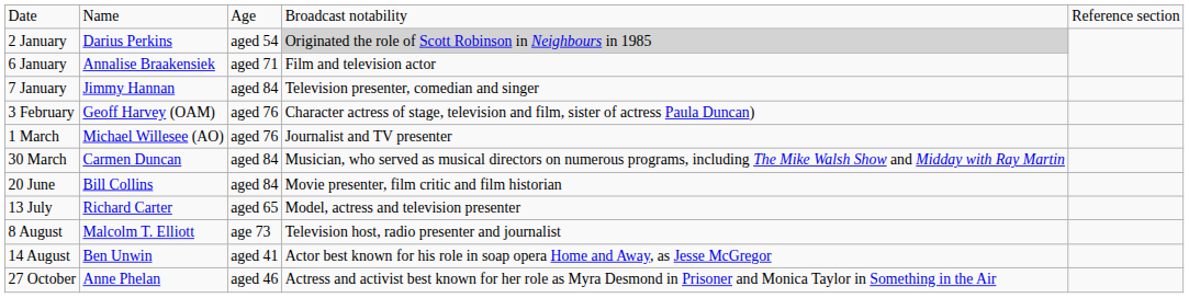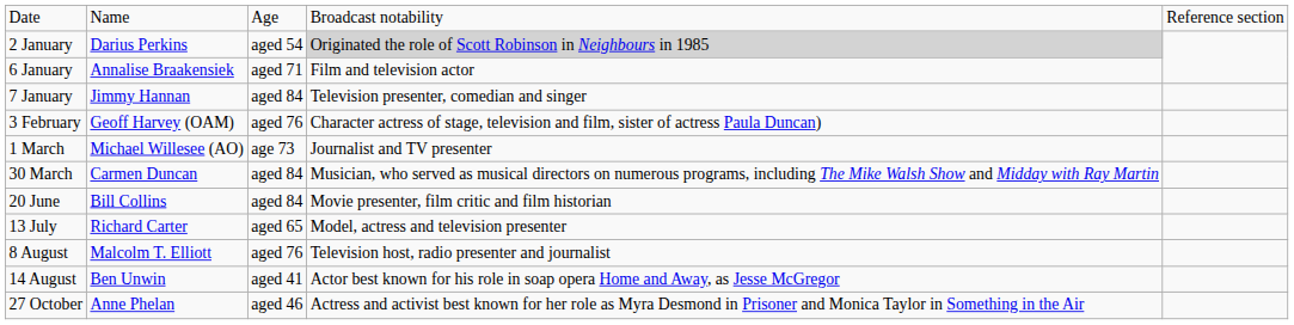 <table class="wikitable">
 <tr>
 <td>Date</td>
 <td>Name</td>
 <td>Age</td>
 <td>Broadcast notability</td>
 <td>Reference section</td>
 </tr>
 <tr>
 <td>2 January</td>
 <td><a href='#'>Darius Perkins</a></td>
 <td>aged 54</td>
 <td style="background: lightgrey;">Originated the role of <a href='#'>Scott Robinson</a> in <em><a href='#'>Neighbours</a></em> in 1985</td>
 </tr>
 <tr>
 <td>6 January</td>
 <td><a href='#'>Annalise Braakensiek</a></td>
 <td>aged 71</td>
 <td>Film and television actor</td>
 </tr>
 <tr>
 <td>7 January</td>
 <td><a href='#'>Jimmy Hannan</a></td>
 <td>aged 84</td>
 <td>Television presenter, comedian and singer</td>
 <td></td>
 </tr>
 <tr>
 <td>3 February</td>
 <td><a href='#'>Geoff Harvey</a> (OAM)</td>
 <td>aged 76</td>
 <td>Character actress of stage, television and film, sister of actress  <a href='#'>Paula Duncan</a>)</td>
 <td></td>
 </tr>
 <tr>
 <td>1 March</td>
 <td><a href='#'>Michael Willesee</a> (AO)</td>
-<td>aged 76</td>
+<td>age 73</td>
 <td>Journalist and TV presenter</td>
 <td></td>
 </tr>
 <tr>
 <td>30 March</td>
 <td><a href='#'>Carmen Duncan</a></td>
 <td>aged 84</td>
 <td>Musician, who served as musical directors on numerous programs, including <em><a href='#'>The Mike Walsh Show</a></em> and <em><a href='#'>Midday with Ray Martin</a></em></td>
 <td></td>
 </tr>
 <tr>
 <td>20 June</td>
 <td><a href='#'>Bill Collins</a></td>
 <td>aged 84</td>
 <td>Movie presenter, film critic and film historian</td>
 <td></td>
 </tr>
 <tr>
 <td>13 July</td>
 <td><a href='#'>Richard Carter</a></td>
 <td>aged 65</td>
 <td>Model, actress and television presenter</td>
 <td></td>
 </tr>
 <tr>
 <td>8 August</td>
 <td><a href='#'>Malcolm T. Elliott</a></td>
-<td>age 73</td>
+<td>aged 76</td>
 <td>Television host, radio presenter and journalist</td>
 <td></td>
 </tr>
 <tr>
 <td>14 August</td>
 <td><a href='#'>Ben Unwin</a></td>
 <td>aged 41</td>
 <td>Actor best known for his role in soap opera <a href='#'>Home and Away</a>, as <a href='#'>Jesse McGregor</a></td>
 </tr>
 <tr>
 <td>27 October</td>
 <td><a href='#'>Anne Phelan</a></td>
 <td>aged 46</td>
 <td>Actress and activist best known for her role as Myra Desmond in <a href='#'>Prisoner</a> and Monica Taylor in <a href='#'>Something in the Air</a></td>
 <td></td>
 </tr>
 </table>
